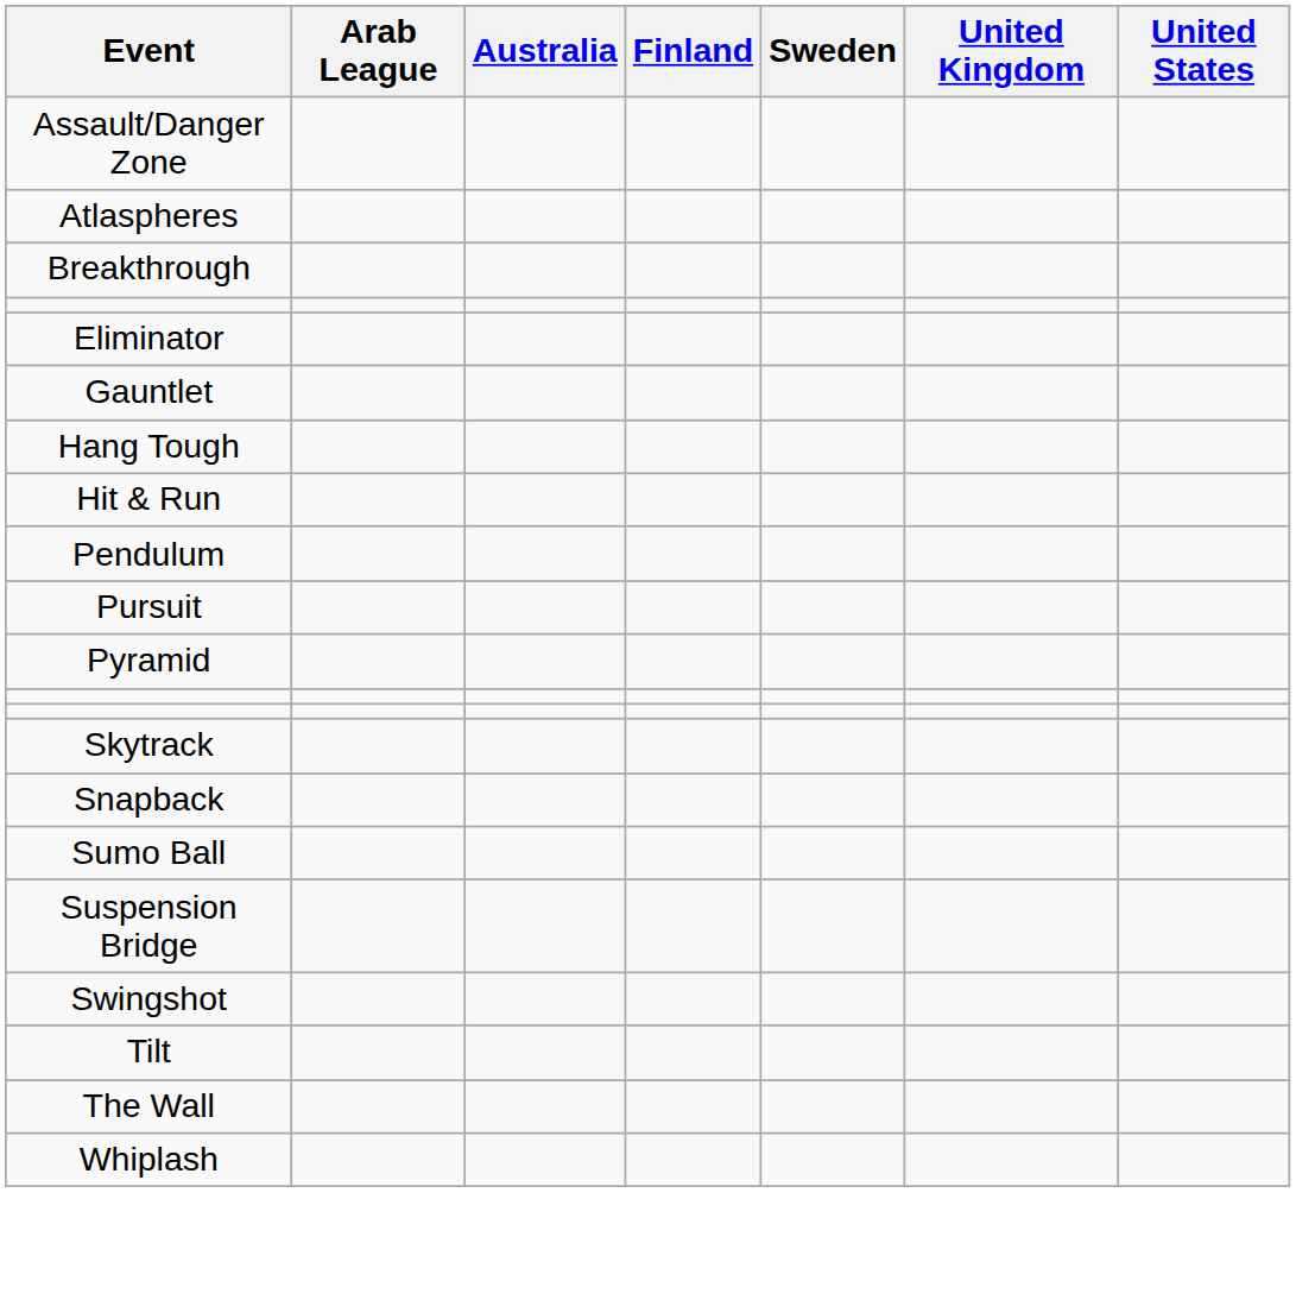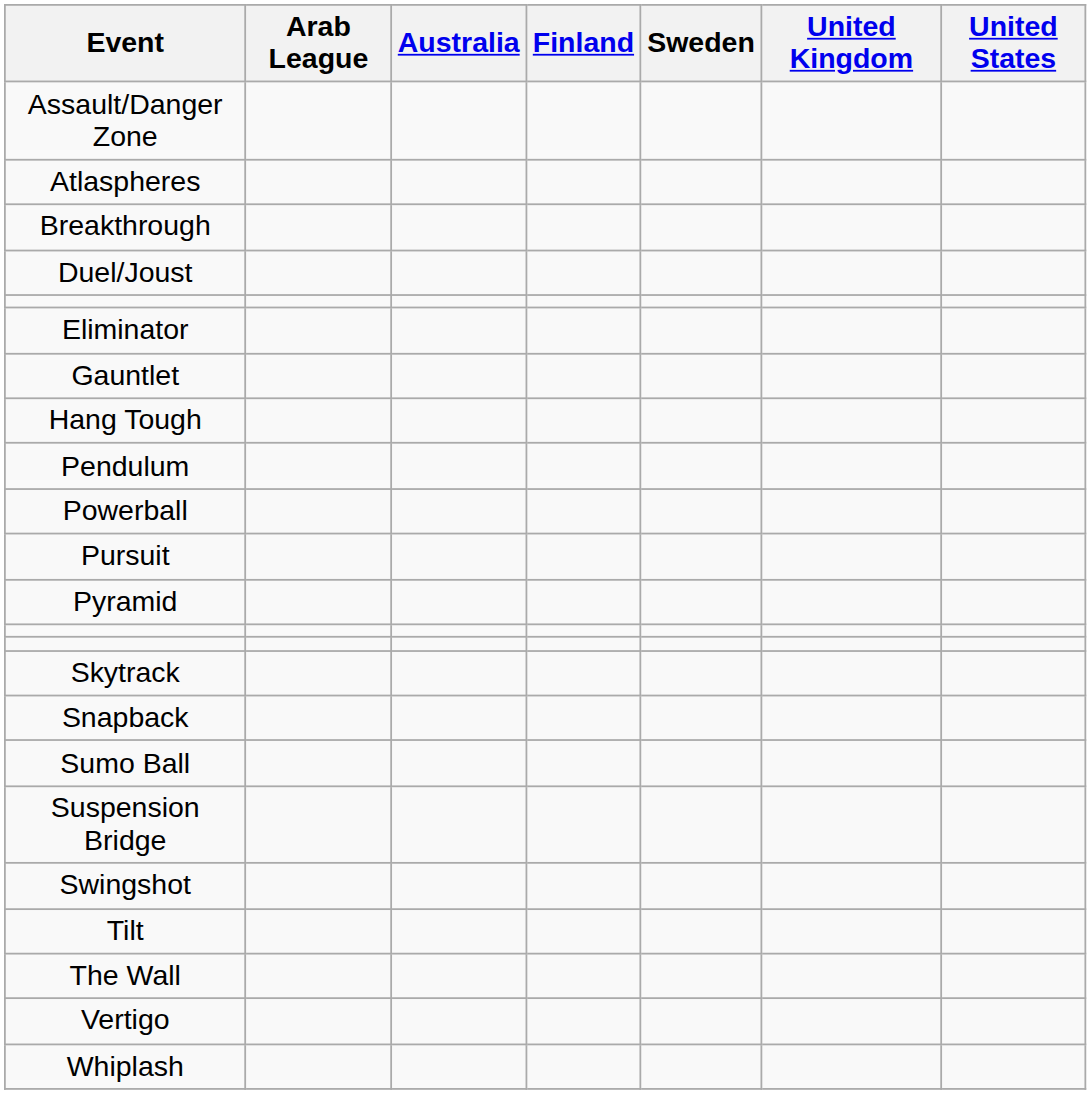 <table class="wikitable sortable" style="text-align:center; line-height:18px;">
 <tr>
 <th>Event</th>
 <th>Arab League</th>
 <th><a href='#'>Australia</a></th>
 <th><a href='#'>Finland</a></th>
 <th>Sweden</th>
 <th><a href='#'>United Kingdom</a></th>
 <th><a href='#'>United States</a></th>
 </tr>
 <tr>
 <td>Assault/Danger Zone</td>
 <td></td>
 <td></td>
 <td></td>
 <td></td>
 <td></td>
 <td></td>
 </tr>
 <tr>
 <td>Atlaspheres</td>
 <td></td>
 <td></td>
 <td></td>
 <td></td>
 <td></td>
 <td></td>
 </tr>
 <tr>
 <td>Breakthrough</td>
+<td></td>
+<td></td>
+<td></td>
+<td></td>
+<td></td>
+<td></td>
+</tr>
+<tr>
+<td>Duel/Joust</td>
 <td></td>
 <td></td>
 <td></td>
 <td></td>
 <td></td>
 <td></td>
 </tr>
 <tr>
 <td></td>
 <td></td>
 <td></td>
 <td></td>
 <td></td>
 <td></td>
 <td></td>
 </tr>
 <tr>
 <td>Eliminator</td>
 <td></td>
 <td></td>
 <td></td>
 <td></td>
 <td></td>
 <td></td>
 </tr>
 <tr>
 <td>Gauntlet</td>
 <td></td>
 <td></td>
 <td></td>
 <td></td>
 <td></td>
 <td></td>
 </tr>
 <tr>
 <td>Hang Tough</td>
 <td></td>
 <td></td>
 <td></td>
 <td></td>
 <td></td>
 <td></td>
 </tr>
 <tr>
-<td>Hit & Run</td>
+<td>Pendulum</td>
 <td></td>
 <td></td>
 <td></td>
 <td></td>
 <td></td>
 <td></td>
 </tr>
 <tr>
-<td>Pendulum</td>
+<td>Powerball</td>
 <td></td>
 <td></td>
 <td></td>
 <td></td>
 <td></td>
 <td></td>
 </tr>
 <tr>
 <td>Pursuit</td>
 <td></td>
 <td></td>
 <td></td>
 <td></td>
 <td></td>
 <td></td>
 </tr>
 <tr>
 <td>Pyramid</td>
 <td></td>
 <td></td>
 <td></td>
 <td></td>
 <td></td>
 <td></td>
 </tr>
 <tr>
 <td></td>
 <td></td>
 <td></td>
 <td></td>
 <td></td>
 <td></td>
 <td></td>
 </tr>
 <tr>
 <td></td>
 <td></td>
 <td></td>
 <td></td>
 <td></td>
 <td></td>
 <td></td>
 </tr>
 <tr>
 <td>Skytrack</td>
 <td></td>
 <td></td>
 <td></td>
 <td></td>
 <td></td>
 <td></td>
 </tr>
 <tr>
 <td>Snapback</td>
 <td></td>
 <td></td>
 <td></td>
 <td></td>
 <td></td>
 <td></td>
 </tr>
 <tr>
 <td>Sumo Ball</td>
 <td></td>
 <td></td>
 <td></td>
 <td></td>
 <td></td>
 <td></td>
 </tr>
 <tr>
 <td>Suspension Bridge</td>
 <td></td>
 <td></td>
 <td></td>
 <td></td>
 <td></td>
 <td></td>
 </tr>
 <tr>
 <td>Swingshot</td>
 <td></td>
 <td></td>
 <td></td>
 <td></td>
 <td></td>
 <td></td>
 </tr>
 <tr>
 <td>Tilt</td>
 <td></td>
 <td></td>
 <td></td>
 <td></td>
 <td></td>
 <td></td>
 </tr>
 <tr>
 <td>The Wall</td>
 <td></td>
 <td></td>
 <td></td>
 <td></td>
 <td></td>
 <td></td>
 </tr>
 <tr>
+<td>Vertigo</td>
+<td></td>
+<td></td>
+<td></td>
+<td></td>
+<td></td>
+<td></td>
+</tr>
+<tr>
 <td>Whiplash</td>
 <td></td>
 <td></td>
 <td></td>
 <td></td>
 <td></td>
 <td></td>
 </tr>
 </table>
